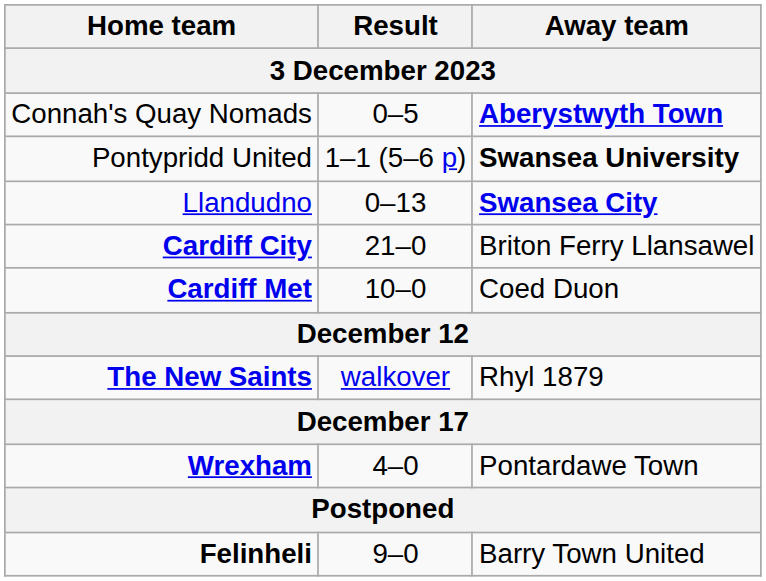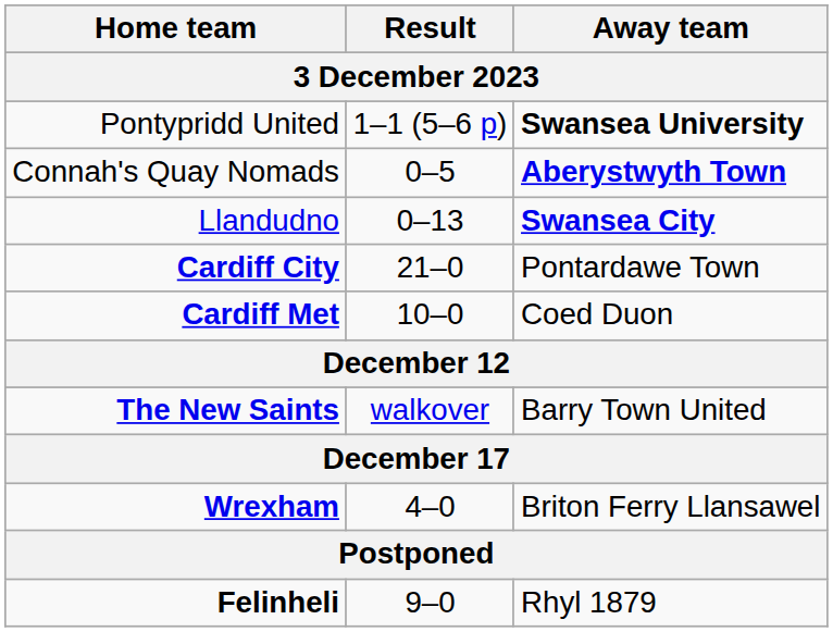 <table class="wikitable">
 <tr>
 <th>Home team</th>
 <th>Result</th>
 <th>Away team</th>
 </tr>
 <tr>
 <th colspan = 3>3 December 2023</th>
 </tr>
 <tr>
+<td style="text-align:right;">Pontypridd United</td>
+<td style="text-align:center;">1–1 (5–6 <a href='#'>p</a>)</td>
+<td><strong>Swansea University</strong></td>
+</tr>
+<tr>
 <td style="text-align:right;">Connah's Quay Nomads</td>
 <td style="text-align:center;">0–5</td>
 <td><strong><a href='#'>Aberystwyth Town</a></strong></td>
-</tr>
-<tr>
-<td style="text-align:right;">Pontypridd United</td>
-<td style="text-align:center;">1–1 (5–6 <a href='#'>p</a>)</td>
-<td><strong>Swansea University</strong></td>
 </tr>
 <tr>
 <td style="text-align:right;"><a href='#'>Llandudno</a></td>
 <td style="text-align:center;">0–13</td>
 <td><strong><a href='#'>Swansea City</a></strong></td>
 </tr>
 <tr>
 <td style="text-align:right;"><strong><a href='#'>Cardiff City</a></strong></td>
 <td style="text-align:center;">21–0</td>
-<td>Briton Ferry Llansawel</td>
+<td>Pontardawe Town</td>
 </tr>
 <tr>
 <td style="text-align:right;"><strong><a href='#'>Cardiff Met</a></strong></td>
 <td style="text-align:center;">10–0</td>
 <td>Coed Duon</td>
 </tr>
 <tr>
 <th colspan = 3>December 12</th>
 </tr>
 <tr>
 <td style="text-align:right;"><strong><a href='#'>The New Saints</a></strong></td>
 <td style="text-align:center;"><a href='#'>walkover</a></td>
-<td>Rhyl 1879</td>
+<td>Barry Town United</td>
 </tr>
 <tr>
 <th colspan = 3>December 17</th>
 </tr>
 <tr>
 <td style="text-align:right;"><strong><a href='#'>Wrexham</a></strong></td>
 <td style="text-align:center;">4–0</td>
-<td>Pontardawe Town</td>
+<td>Briton Ferry Llansawel</td>
 </tr>
 <tr>
 <th colspan = 3>Postponed</th>
 </tr>
 <tr>
 <td style="text-align:right;"><strong>Felinheli</strong></td>
 <td style="text-align:center;">9–0</td>
-<td>Barry Town United</td>
+<td>Rhyl 1879</td>
 </tr>
 </table>
